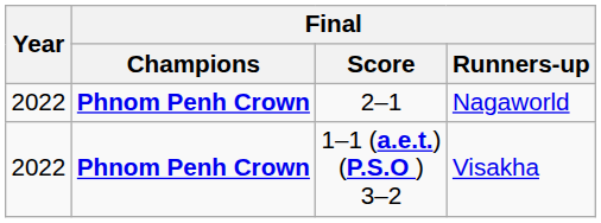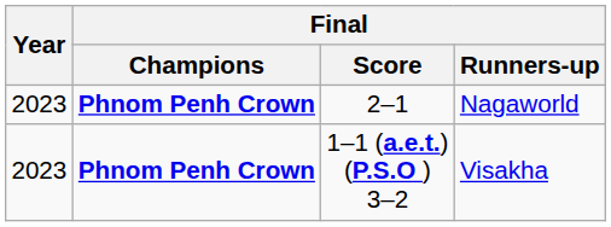 <table class="wikitable" style="text-align:center">
 <tr>
 <th rowspan="2">Year</th>
 <th colspan="3">Final</th>
 </tr>
 <tr>
 <th>Champions</th>
 <th>Score</th>
 <th>Runners-up</th>
 </tr>
 <tr>
-<td>2022</td>
+<td>2023</td>
 <td style="text-align:left"><strong><a href='#'>Phnom Penh Crown</a></strong></td>
 <td>2–1</td>
 <td align=left><a href='#'>Nagaworld</a></td>
 </tr>
 <tr>
-<td>2022</td>
+<td>2023</td>
 <td align=left><strong><a href='#'>Phnom Penh Crown</a></strong></td>
 <td>1–1 (<a href='#'><strong>a.e.t.</strong></a>)<br>(<a href='#'><strong>P.S.O </strong></a>)<br>3–2</td>
 <td style="text-align:left"><a href='#'>Visakha</a></td>
 </tr>
 </table>
